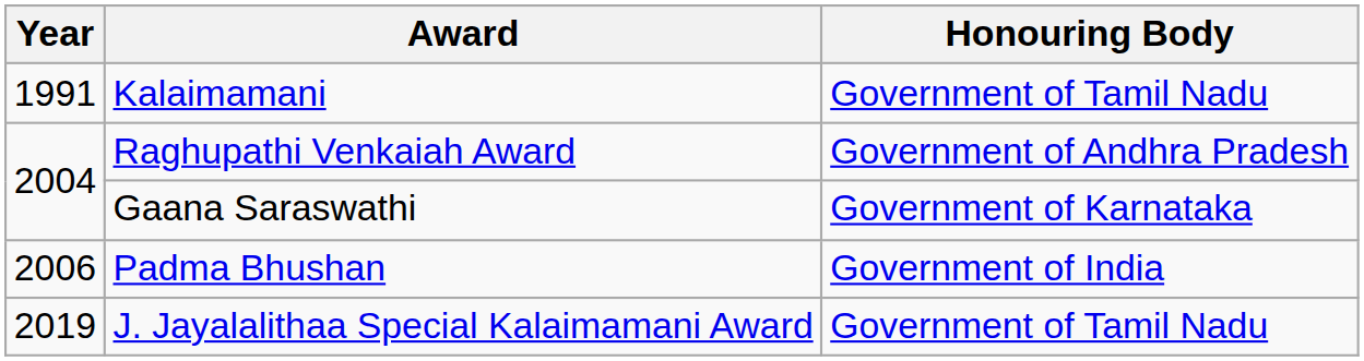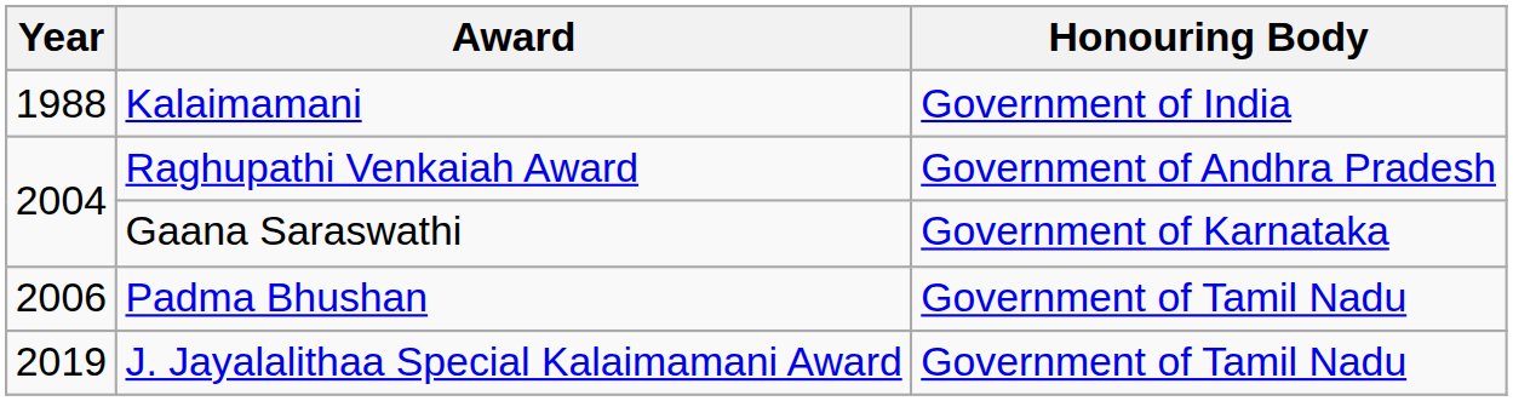 <table class="wikitable">
 <tr>
 <th>Year</th>
 <th>Award</th>
 <th>Honouring Body</th>
 </tr>
 <tr>
-<td>1991</td>
+<td>1988</td>
 <td><a href='#'>Kalaimamani</a></td>
-<td><a href='#'>Government of Tamil Nadu</a></td>
+<td><a href='#'>Government of India</a></td>
 </tr>
 <tr>
 <td rowspan="2">2004</td>
 <td><a href='#'>Raghupathi Venkaiah Award</a></td>
 <td><a href='#'>Government of Andhra Pradesh</a></td>
 </tr>
 <tr>
 <td>Gaana Saraswathi</td>
 <td><a href='#'>Government of Karnataka</a></td>
 </tr>
 <tr>
 <td>2006</td>
 <td><a href='#'>Padma Bhushan</a></td>
-<td><a href='#'>Government of India</a></td>
+<td><a href='#'>Government of Tamil Nadu</a></td>
 </tr>
 <tr>
 <td>2019</td>
 <td><a href='#'>J. Jayalalithaa Special Kalaimamani Award</a></td>
 <td><a href='#'>Government of Tamil Nadu</a></td>
 </tr>
 </table>
